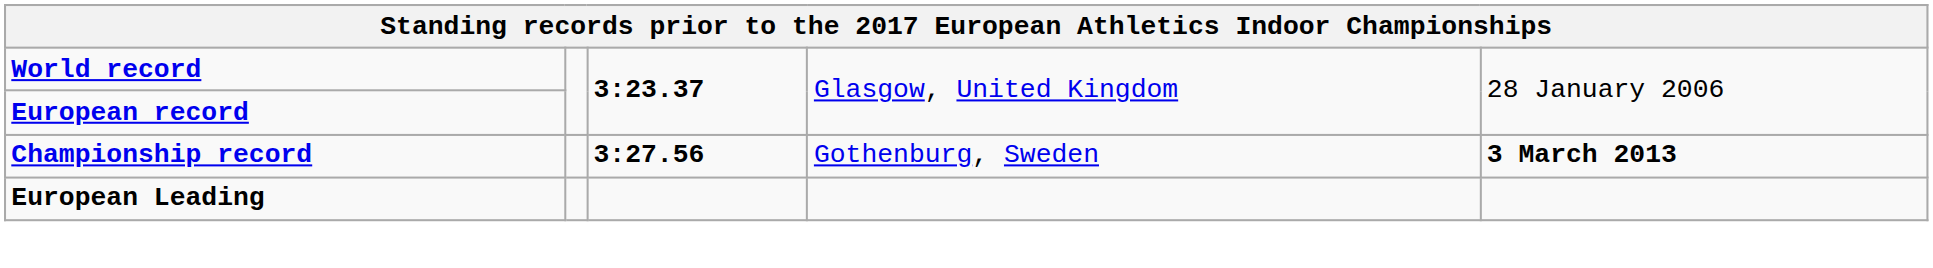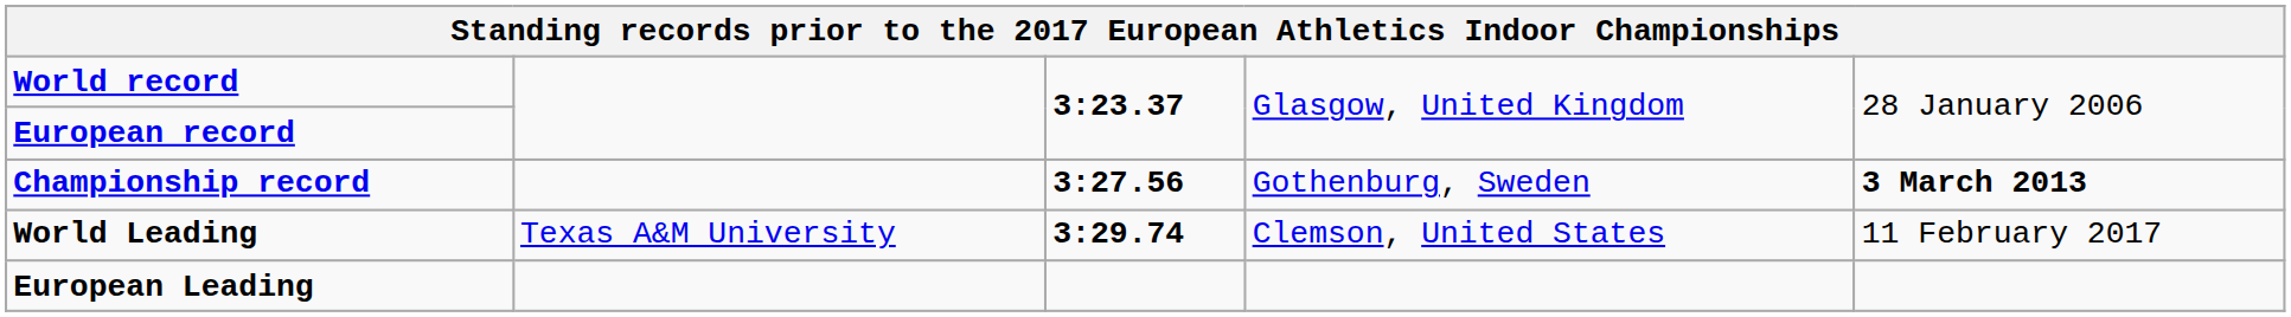 <table class="wikitable" width=75%>
 <tr>
 <th colspan="5">Standing records prior to the 2017 European Athletics Indoor Championships</th>
 </tr>
 <tr>
 <td><strong><a href='#'>World record</a></strong></td>
 <td rowspan=2></td>
 <td rowspan=2><strong>3:23.37</strong></td>
 <td rowspan=2><a href='#'>Glasgow</a>, <a href='#'>United Kingdom</a></td>
 <td rowspan=2>28 January 2006</td>
 </tr>
 <tr>
 <td><strong><a href='#'>European record</a></strong></td>
 </tr>
 <tr>
 <td><strong><a href='#'>Championship record</a></strong></td>
 <td></td>
 <td><strong>3:27.56</strong></td>
 <td><a href='#'>Gothenburg</a>, <a href='#'>Sweden</a></td>
 <td><strong>3 March 2013</strong></td>
 </tr>
 <tr>
+<td><strong>World Leading</strong></td>
+<td><a href='#'>Texas A&M University</a></td>
+<td><strong>3:29.74</strong></td>
+<td><a href='#'>Clemson</a>, <a href='#'>United States</a></td>
+<td>11 February 2017</td>
+</tr>
+<tr>
 <td><strong>European Leading</strong></td>
 <td></td>
 <td></td>
 <td></td>
 <td></td>
 </tr>
 </table>
